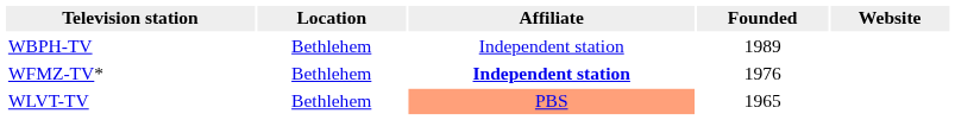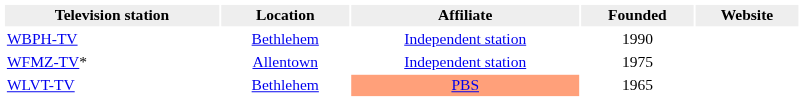 <table border=0 cellpadding=2 cellspacing=2 width=65%>
 <tr bgcolor=#EEEEEE>
 <th>Television station</th>
 <th>Location</th>
 <th>Affiliate</th>
 <th>Founded</th>
 <th>Website</th>
 </tr>
 <tr>
 <td><a href='#'>WBPH-TV</a></td>
 <td align=center><a href='#'>Bethlehem</a></td>
 <td align=center><a href='#'>Independent station</a></td>
-<td align=center>1989</td>
+<td align=center>1990</td>
 <td align=center></td>
 </tr>
 <tr>
 <td><a href='#'>WFMZ-TV</a>*</td>
-<td align=center><a href='#'>Bethlehem</a></td>
-<td align=center><strong><a href='#'>Independent station</a></strong></td>
-<td align=center>1976</td>
+<td align=center><a href='#'>Allentown</a></td>
+<td align=center><a href='#'>Independent station</a></td>
+<td align=center>1975</td>
 <td align=center></td>
 </tr>
 <tr>
 <td><a href='#'>WLVT-TV</a></td>
 <td align=center><a href='#'>Bethlehem</a></td>
 <td align=center style="background: lightsalmon;"><a href='#'>PBS</a></td>
 <td align=center>1965</td>
 <td align=center></td>
 </tr>
 </table>
